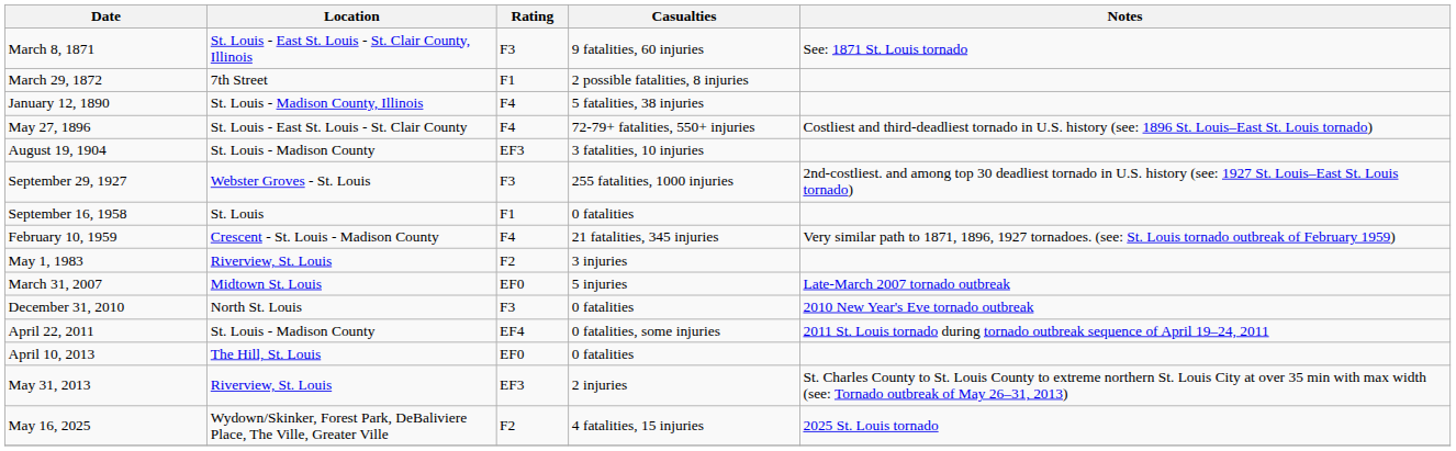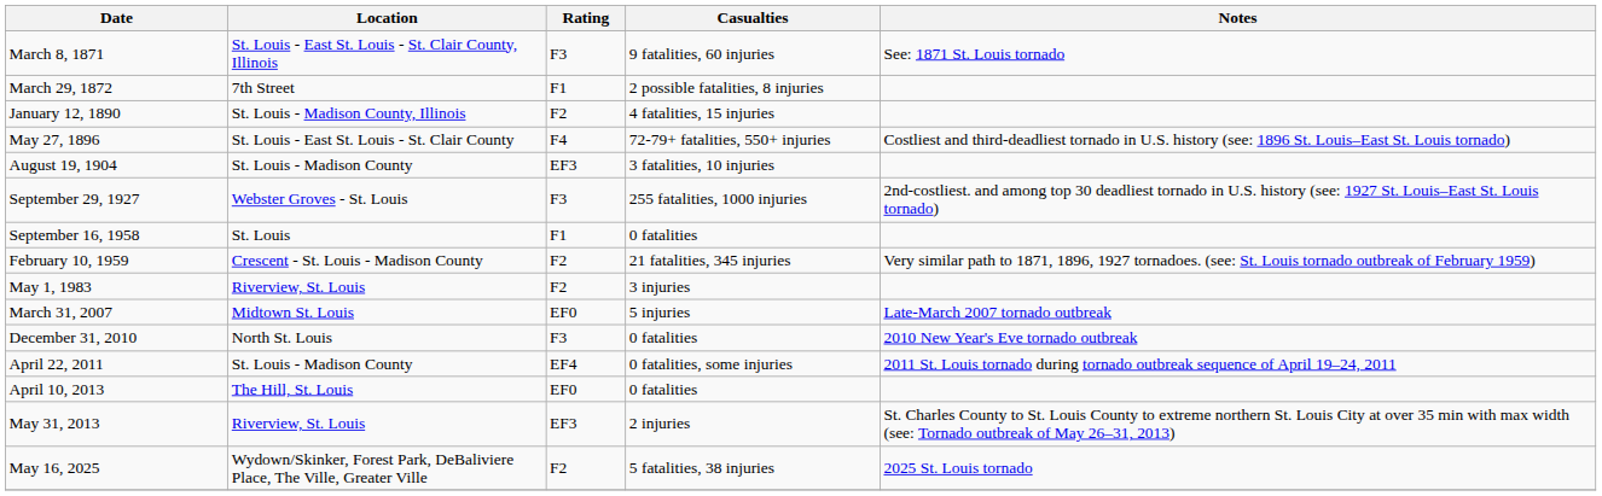 <table class="wikitable" |>
 <tr>
 <th width=14%>Date</th>
 <th width=20%>Location</th>
 <th width=5%>Rating</th>
 <th width=16%>Casualties</th>
 <th width=45%>Notes</th>
 </tr>
 <tr>
 <td>March 8, 1871</td>
 <td><a href='#'>St. Louis</a> - <a href='#'>East St. Louis</a> - <a href='#'>St. Clair County, Illinois</a></td>
 <td>F3</td>
 <td>9 fatalities, 60 injuries</td>
 <td>See: <a href='#'>1871 St. Louis tornado</a></td>
 </tr>
 <tr>
 <td>March 29, 1872</td>
 <td>7th Street</td>
 <td>F1</td>
 <td>2 possible fatalities, 8 injuries</td>
 <td></td>
 </tr>
 <tr>
 <td>January 12, 1890</td>
 <td>St. Louis - <a href='#'>Madison County, Illinois</a></td>
-<td>F4</td>
-<td>5 fatalities, 38 injuries</td>
+<td>F2</td>
+<td>4 fatalities, 15 injuries</td>
 <td></td>
 </tr>
 <tr>
 <td>May 27, 1896</td>
 <td>St. Louis - East St. Louis - St. Clair County</td>
 <td>F4</td>
 <td>72-79+ fatalities, 550+ injuries</td>
 <td>Costliest and third-deadliest tornado in U.S. history (see: <a href='#'>1896 St. Louis–East St. Louis tornado</a>)</td>
 </tr>
 <tr>
 <td>August 19, 1904</td>
 <td>St. Louis - Madison County</td>
 <td>EF3</td>
 <td>3 fatalities, 10 injuries</td>
 <td></td>
 </tr>
 <tr>
 <td>September 29, 1927</td>
 <td><a href='#'>Webster Groves</a> - St. Louis</td>
 <td>F3</td>
 <td>255 fatalities, 1000 injuries</td>
 <td>2nd-costliest. and among top 30 deadliest tornado in U.S. history (see: <a href='#'>1927 St. Louis–East St. Louis tornado</a>)</td>
 </tr>
 <tr>
 <td>September 16, 1958</td>
 <td>St. Louis</td>
 <td>F1</td>
 <td>0 fatalities</td>
 <td></td>
 </tr>
 <tr>
 <td>February 10, 1959</td>
 <td><a href='#'>Crescent</a> - St. Louis - Madison County</td>
-<td>F4</td>
+<td>F2</td>
 <td>21 fatalities, 345 injuries</td>
 <td>Very similar path to 1871, 1896, 1927 tornadoes. (see: <a href='#'>St. Louis tornado outbreak of February 1959</a>)</td>
 </tr>
 <tr>
 <td>May 1, 1983</td>
 <td><a href='#'>Riverview, St. Louis</a></td>
 <td>F2</td>
 <td>3 injuries</td>
 <td></td>
 </tr>
 <tr>
 <td>March 31, 2007</td>
 <td><a href='#'>Midtown St. Louis</a></td>
 <td>EF0</td>
 <td>5 injuries</td>
 <td><a href='#'>Late-March 2007 tornado outbreak</a></td>
 </tr>
 <tr>
 <td>December 31, 2010</td>
 <td>North St. Louis</td>
 <td>F3</td>
 <td>0 fatalities</td>
 <td><a href='#'>2010 New Year's Eve tornado outbreak</a></td>
 </tr>
 <tr>
 <td>April 22, 2011</td>
 <td>St. Louis - Madison County</td>
 <td>EF4</td>
 <td>0 fatalities, some injuries</td>
 <td><a href='#'>2011 St. Louis tornado</a> during <a href='#'>tornado outbreak sequence of April 19–24, 2011</a></td>
 </tr>
 <tr>
 <td>April 10, 2013</td>
 <td><a href='#'>The Hill, St. Louis</a></td>
 <td>EF0</td>
 <td>0 fatalities</td>
 <td></td>
 </tr>
 <tr>
 <td>May 31, 2013</td>
 <td><a href='#'>Riverview, St. Louis</a></td>
 <td>EF3</td>
 <td>2 injuries</td>
 <td>St. Charles County to St. Louis County to extreme northern St. Louis City at  over 35 min with max width  (see: <a href='#'>Tornado outbreak of May 26–31, 2013</a>)</td>
 </tr>
 <tr>
 <td>May 16, 2025</td>
 <td>Wydown/Skinker, Forest Park, DeBaliviere Place, The Ville, Greater Ville</td>
 <td>F2</td>
-<td>4 fatalities, 15 injuries</td>
+<td>5 fatalities, 38 injuries</td>
 <td><a href='#'>2025 St. Louis tornado</a></td>
 </tr>
 <tr>
 </tr>
 </table>
